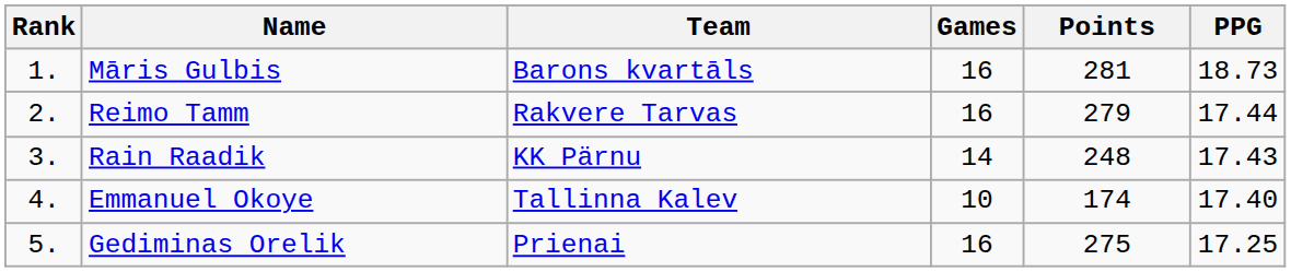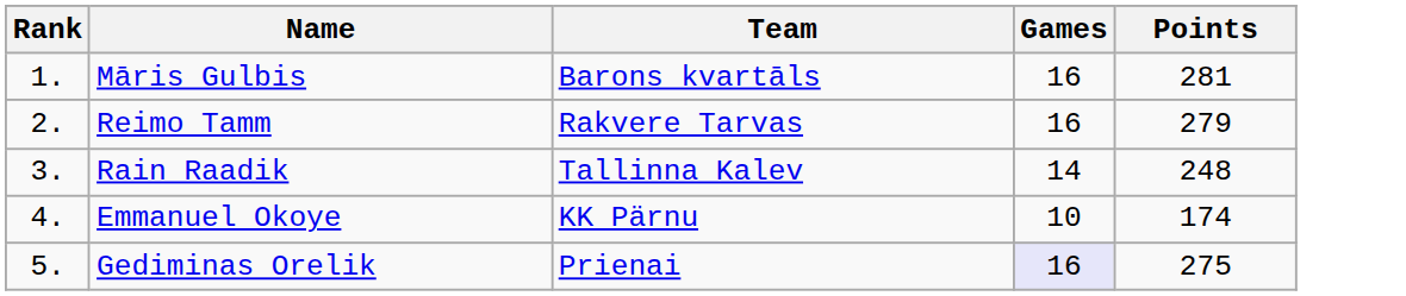 <table class="wikitable" style="text-align: center;">
 <tr>
 <th>Rank</th>
 <th width=200>Name</th>
 <th width=200>Team</th>
 <th>Games</th>
 <th width=75>Points</th>
-<th width=40>PPG</th>
 </tr>
 <tr>
 <td>1.</td>
 <td align="left"> <a href='#'>Māris Gulbis</a></td>
 <td align="left"> <a href='#'>Barons kvartāls</a></td>
 <td>16</td>
 <td>281</td>
-<td>18.73</td>
 </tr>
 <tr>
 <td>2.</td>
 <td align="left"> <a href='#'>Reimo Tamm</a></td>
 <td align="left"> <a href='#'>Rakvere Tarvas</a></td>
 <td>16</td>
 <td>279</td>
-<td>17.44</td>
 </tr>
 <tr>
 <td>3.</td>
 <td align="left"> <a href='#'>Rain Raadik</a></td>
-<td align="left"> <a href='#'>KK Pärnu</a></td>
+<td align="left"> <a href='#'>Tallinna Kalev</a></td>
 <td>14</td>
 <td>248</td>
-<td>17.43</td>
 </tr>
 <tr>
 <td>4.</td>
 <td align="left"> <a href='#'>Emmanuel Okoye</a></td>
-<td align="left"> <a href='#'>Tallinna Kalev</a></td>
+<td align="left"> <a href='#'>KK Pärnu</a></td>
 <td>10</td>
 <td>174</td>
-<td>17.40</td>
 </tr>
 <tr>
 <td>5.</td>
 <td align="left"> <a href='#'>Gediminas Orelik</a></td>
 <td align="left"> <a href='#'>Prienai</a></td>
-<td>16</td>
+<td style="background: lavender;">16</td>
 <td>275</td>
-<td>17.25</td>
 </tr>
 </table>
